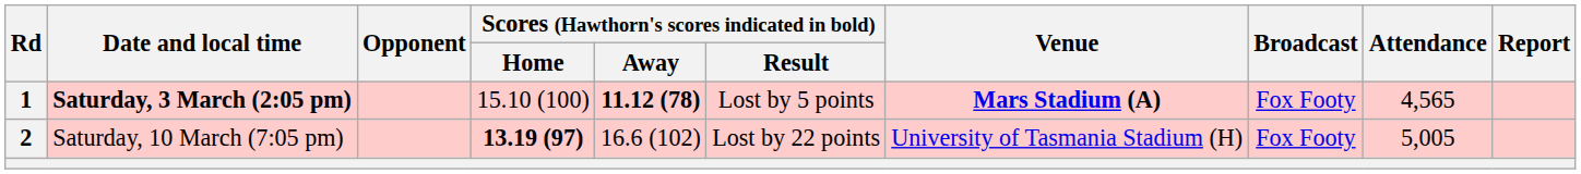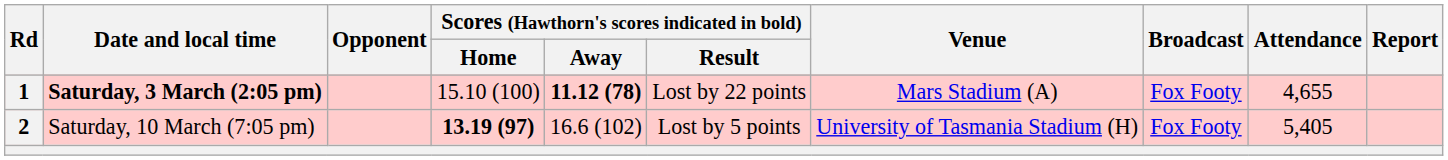 <table class="wikitable" style="text-align:center">
 <tr>
 <th rowspan="2">Rd</th>
 <th rowspan="2">Date and local time</th>
 <th rowspan="2">Opponent</th>
 <th colspan="3">Scores <small>(Hawthorn's scores indicated in bold)</small></th>
 <th rowspan="2">Venue</th>
 <th rowspan="2">Broadcast</th>
 <th rowspan="2">Attendance</th>
 <th rowspan="2">Report</th>
 </tr>
 <tr>
 <th>Home</th>
 <th>Away</th>
 <th>Result</th>
 </tr>
 <tr style="background:#fcc;">
 <th>1</th>
 <td align=left><strong>Saturday, 3 March (2:05 pm)</strong></td>
 <td align=left></td>
 <td>15.10 (100)</td>
 <td><strong>11.12 (78)</strong></td>
-<td>Lost by 5 points</td>
-<td><strong><a href='#'>Mars Stadium</a> (A)</strong></td>
+<td>Lost by 22 points</td>
+<td><a href='#'>Mars Stadium</a> (A)</td>
 <td><a href='#'>Fox Footy</a></td>
-<td>4,565</td>
+<td>4,655</td>
 <td></td>
 </tr>
 <tr style="background:#fcc;">
 <th>2</th>
 <td align=left>Saturday, 10 March (7:05 pm)</td>
 <td align=left></td>
 <td><strong>13.19 (97)</strong></td>
 <td>16.6 (102)</td>
-<td>Lost by 22 points</td>
+<td>Lost by 5 points</td>
 <td><a href='#'>University of Tasmania Stadium</a> (H)</td>
 <td><a href='#'>Fox Footy</a></td>
-<td>5,005</td>
+<td>5,405</td>
 <td></td>
 </tr>
 <tr>
 <th colspan=10></th>
 </tr>
 </table>
